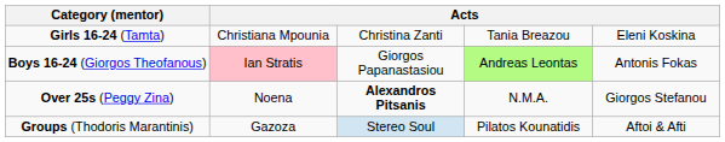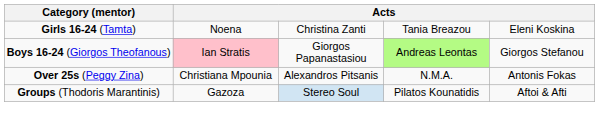 <table class="wikitable" style="font-size:100%; text-align:center">
 <tr>
 <th>Category (mentor)</th>
 <th colspan="4">Acts</th>
 </tr>
 <tr>
 <td><strong>Girls 16-24</strong> (<a href='#'>Tamta</a>)</td>
-<td style="width: 150px; background:">Christiana Mpounia</td>
+<td style="width: 150px; background:">Noena</td>
 <td style="width: 150px; background:">Christina Zanti</td>
 <td style="width: 150px; background:">Tania Breazou</td>
 <td style="width: 150px; background:">Eleni Koskina</td>
 </tr>
 <tr>
 <td><strong>Boys 16-24</strong>  (<a href='#'>Giorgos Theofanous</a>)</td>
 <td style="width: 150px; background:pink">Ian Stratis</td>
 <td style="width: 150px; background:">Giorgos Papanastasiou</td>
 <td style="width: 150px; background:#B4FB84">Andreas Leontas</td>
-<td style="width: 150px; background:">Antonis Fokas</td>
+<td style="width: 150px; background:">Giorgos Stefanou</td>
 </tr>
 <tr>
 <td><strong>Over 25s</strong> (<a href='#'>Peggy Zina</a>)</td>
-<td style="width: 150px; background:">Noena</td>
-<td style="width: 150px; background:"><strong>Alexandros Pitsanis</strong></td>
+<td style="width: 150px; background:">Christiana Mpounia</td>
+<td style="width: 150px; background:">Alexandros Pitsanis</td>
 <td style="width: 150px; background:">N.M.A.</td>
-<td style="width: 150px; background:">Giorgos Stefanou</td>
+<td style="width: 150px; background:">Antonis Fokas</td>
 </tr>
 <tr>
 <td><strong>Groups</strong> (Thodoris Marantinis)</td>
 <td style="width: 150px; background:">Gazoza</td>
 <td style="width: 150px; background:#D1E5F3">Stereo Soul</td>
 <td style="width: 150px; background:'">Pilatos Kounatidis</td>
 <td style="width: 150px; background:">Aftoi & Afti</td>
 </tr>
 </table>
